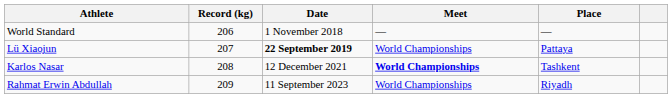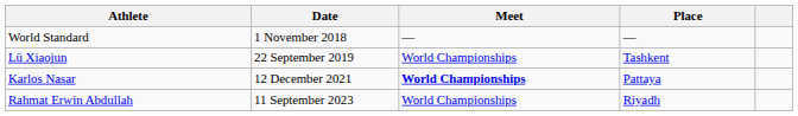 <table class="wikitable" style="font-size:90%; width: 70%;">
 <tr>
 <th width=20%>Athlete</th>
-<th width=8%>Record (kg)</th>
 <th width=12%>Date</th>
 <th width=18%>Meet</th>
 <th width=11%>Place</th>
 <th width=3%></th>
 </tr>
 <tr>
 <td>World Standard</td>
-<td align="center">206</td>
 <td>1 November 2018</td>
 <td>—</td>
 <td>—</td>
 <td></td>
 </tr>
 <tr>
 <td> <a href='#'>Lü Xiaojun</a></td>
-<td align="center">207</td>
-<td><strong>22 September 2019</strong></td>
+<td>22 September 2019</td>
 <td><a href='#'>World Championships</a></td>
+<td><a href='#'>Tashkent</a></td>
+<td></td>
+</tr>
+<tr>
+<td> <a href='#'>Karlos Nasar</a></td>
+<td>12 December 2021</td>
+<td><strong><a href='#'>World Championships</a></strong></td>
 <td><a href='#'>Pattaya</a></td>
 <td></td>
 </tr>
 <tr>
-<td> <a href='#'>Karlos Nasar</a></td>
-<td align=center>208</td>
-<td>12 December 2021</td>
-<td><strong><a href='#'>World Championships</a></strong></td>
-<td><a href='#'>Tashkent</a></td>
-<td></td>
-</tr>
-<tr>
 <td> <a href='#'>Rahmat Erwin Abdullah</a></td>
-<td align=center>209</td>
 <td>11 September 2023</td>
 <td><a href='#'>World Championships</a></td>
 <td><a href='#'>Riyadh</a></td>
 <td></td>
 </tr>
 </table>
